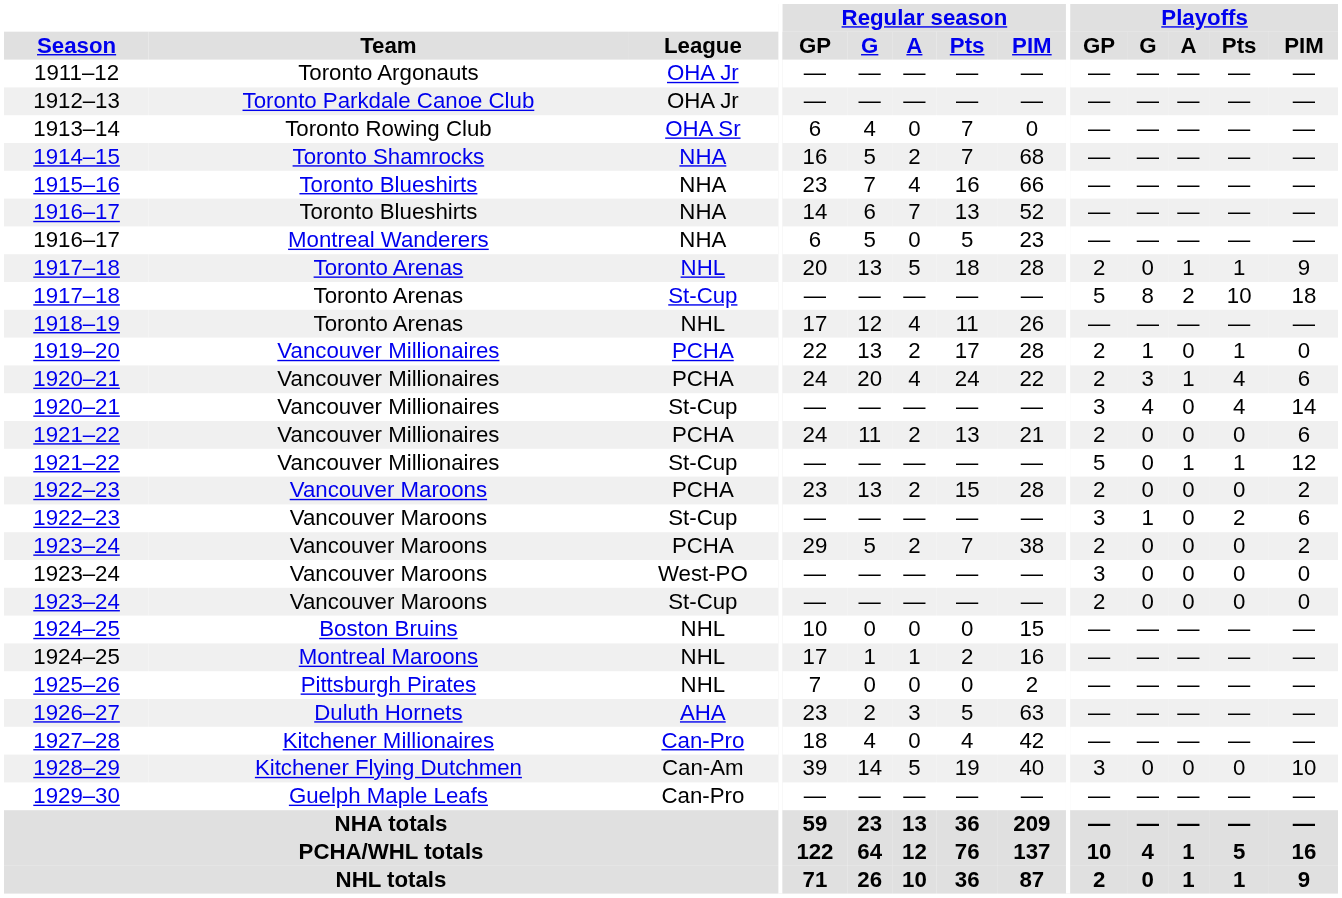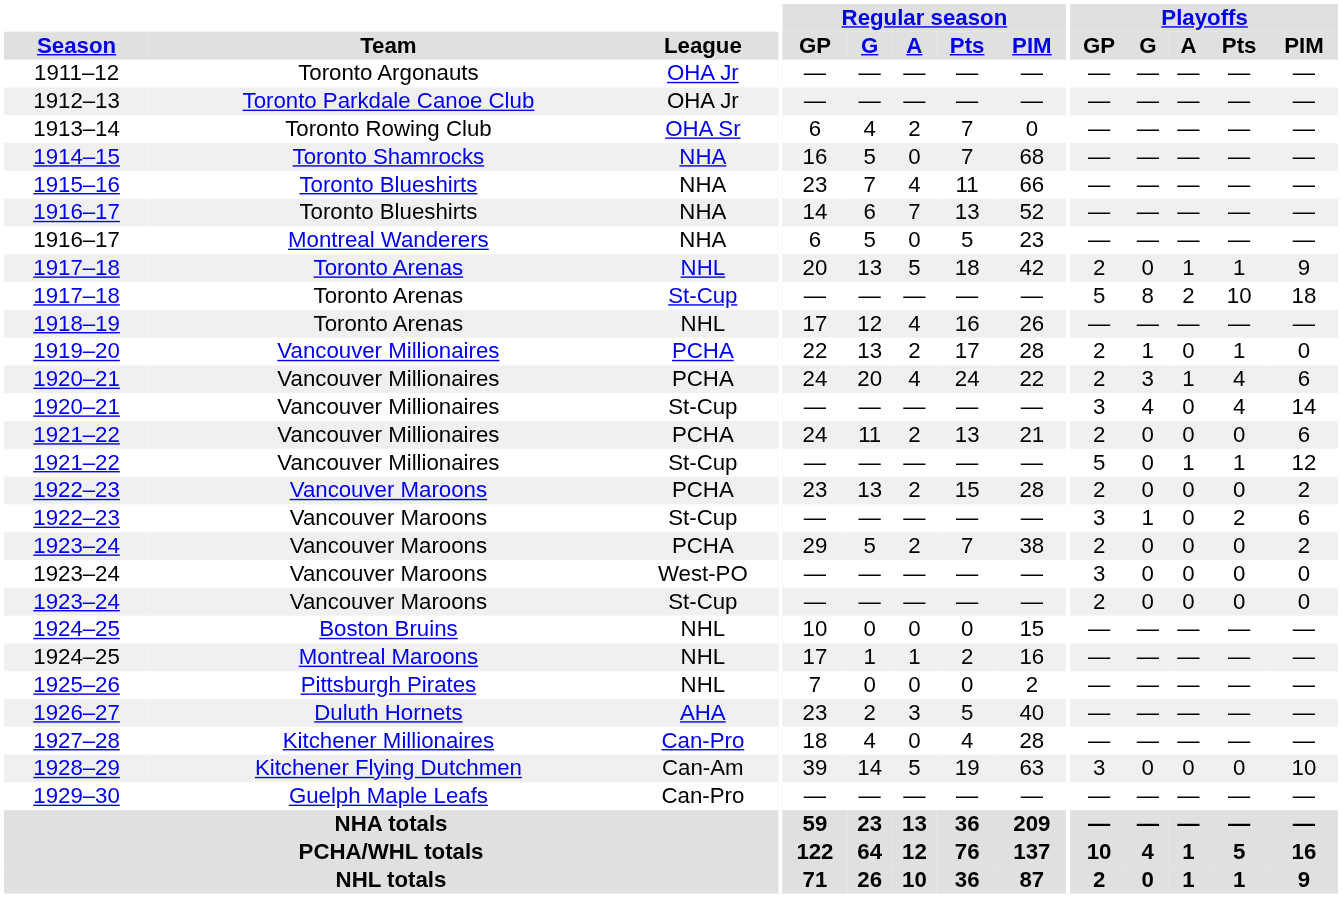 <table border="0" cellpadding="1" cellspacing="0" style="text-align:center; width:60em">
 <tr bgcolor="#e0e0e0">
 <th colspan="3" bgcolor="#ffffff"></th>
 <th rowspan="100" bgcolor="#ffffff"></th>
 <th colspan="5"><a href='#'>Regular season</a></th>
 <th rowspan="100" bgcolor="#ffffff"></th>
 <th colspan="5"><a href='#'>Playoffs</a></th>
 </tr>
 <tr bgcolor="#e0e0e0">
 <th><a href='#'>Season</a></th>
 <th>Team</th>
 <th>League</th>
 <th>GP</th>
 <th><a href='#'>G</a></th>
 <th><a href='#'>A</a></th>
 <th><a href='#'>Pts</a></th>
 <th><a href='#'>PIM</a></th>
 <th>GP</th>
 <th>G</th>
 <th>A</th>
 <th>Pts</th>
 <th>PIM</th>
 </tr>
 <tr>
 <td>1911–12</td>
 <td>Toronto Argonauts</td>
 <td><a href='#'>OHA Jr</a></td>
 <td>—</td>
 <td>—</td>
 <td>—</td>
 <td>—</td>
 <td>—</td>
 <td>—</td>
 <td>—</td>
 <td>—</td>
 <td>—</td>
 <td>—</td>
 </tr>
 <tr bgcolor="#f0f0f0">
 <td>1912–13</td>
 <td><a href='#'>Toronto Parkdale Canoe Club</a></td>
 <td>OHA Jr</td>
 <td>—</td>
 <td>—</td>
 <td>—</td>
 <td>—</td>
 <td>—</td>
 <td>—</td>
 <td>—</td>
 <td>—</td>
 <td>—</td>
 <td>—</td>
 </tr>
 <tr>
 <td>1913–14</td>
 <td>Toronto Rowing Club</td>
 <td><a href='#'>OHA Sr</a></td>
 <td>6</td>
 <td>4</td>
-<td>0</td>
+<td>2</td>
 <td>7</td>
 <td>0</td>
 <td>—</td>
 <td>—</td>
 <td>—</td>
 <td>—</td>
 <td>—</td>
 </tr>
 <tr bgcolor="#f0f0f0">
 <td><a href='#'>1914–15</a></td>
 <td><a href='#'>Toronto Shamrocks</a></td>
 <td><a href='#'>NHA</a></td>
 <td>16</td>
 <td>5</td>
-<td>2</td>
+<td>0</td>
 <td>7</td>
 <td>68</td>
 <td>—</td>
 <td>—</td>
 <td>—</td>
 <td>—</td>
 <td>—</td>
 </tr>
 <tr>
 <td><a href='#'>1915–16</a></td>
 <td><a href='#'>Toronto Blueshirts</a></td>
 <td>NHA</td>
 <td>23</td>
 <td>7</td>
 <td>4</td>
-<td>16</td>
+<td>11</td>
 <td>66</td>
 <td>—</td>
 <td>—</td>
 <td>—</td>
 <td>—</td>
 <td>—</td>
 </tr>
 <tr bgcolor="#f0f0f0">
 <td><a href='#'>1916–17</a></td>
 <td>Toronto Blueshirts</td>
 <td>NHA</td>
 <td>14</td>
 <td>6</td>
 <td>7</td>
 <td>13</td>
 <td>52</td>
 <td>—</td>
 <td>—</td>
 <td>—</td>
 <td>—</td>
 <td>—</td>
 </tr>
 <tr>
 <td>1916–17</td>
 <td><a href='#'>Montreal Wanderers</a></td>
 <td>NHA</td>
 <td>6</td>
 <td>5</td>
 <td>0</td>
 <td>5</td>
 <td>23</td>
 <td>—</td>
 <td>—</td>
 <td>—</td>
 <td>—</td>
 <td>—</td>
 </tr>
 <tr bgcolor="#f0f0f0">
 <td><a href='#'>1917–18</a></td>
 <td><a href='#'>Toronto Arenas</a></td>
 <td><a href='#'>NHL</a></td>
 <td>20</td>
 <td>13</td>
 <td>5</td>
 <td>18</td>
-<td>28</td>
+<td>42</td>
 <td>2</td>
 <td>0</td>
 <td>1</td>
 <td>1</td>
 <td>9</td>
 </tr>
 <tr>
 <td><a href='#'>1917–18</a></td>
 <td>Toronto Arenas</td>
 <td><a href='#'>St-Cup</a></td>
 <td>—</td>
 <td>—</td>
 <td>—</td>
 <td>—</td>
 <td>—</td>
 <td>5</td>
 <td>8</td>
 <td>2</td>
 <td>10</td>
 <td>18</td>
 </tr>
 <tr bgcolor="#f0f0f0">
 <td><a href='#'>1918–19</a></td>
 <td>Toronto Arenas</td>
 <td>NHL</td>
 <td>17</td>
 <td>12</td>
 <td>4</td>
-<td>11</td>
+<td>16</td>
 <td>26</td>
 <td>—</td>
 <td>—</td>
 <td>—</td>
 <td>—</td>
 <td>—</td>
 </tr>
 <tr>
 <td><a href='#'>1919–20</a></td>
 <td><a href='#'>Vancouver Millionaires</a></td>
 <td><a href='#'>PCHA</a></td>
 <td>22</td>
 <td>13</td>
 <td>2</td>
 <td>17</td>
 <td>28</td>
 <td>2</td>
 <td>1</td>
 <td>0</td>
 <td>1</td>
 <td>0</td>
 </tr>
 <tr bgcolor="#f0f0f0">
 <td><a href='#'>1920–21</a></td>
 <td>Vancouver Millionaires</td>
 <td>PCHA</td>
 <td>24</td>
 <td>20</td>
 <td>4</td>
 <td>24</td>
 <td>22</td>
 <td>2</td>
 <td>3</td>
 <td>1</td>
 <td>4</td>
 <td>6</td>
 </tr>
 <tr>
 <td><a href='#'>1920–21</a></td>
 <td>Vancouver Millionaires</td>
 <td>St-Cup</td>
 <td>—</td>
 <td>—</td>
 <td>—</td>
 <td>—</td>
 <td>—</td>
 <td>3</td>
 <td>4</td>
 <td>0</td>
 <td>4</td>
 <td>14</td>
 </tr>
 <tr bgcolor="#f0f0f0">
 <td><a href='#'>1921–22</a></td>
 <td>Vancouver Millionaires</td>
 <td>PCHA</td>
 <td>24</td>
 <td>11</td>
 <td>2</td>
 <td>13</td>
 <td>21</td>
 <td>2</td>
 <td>0</td>
 <td>0</td>
 <td>0</td>
 <td>6</td>
 </tr>
 <tr>
 <td><a href='#'>1921–22</a></td>
 <td>Vancouver Millionaires</td>
 <td>St-Cup</td>
 <td>—</td>
 <td>—</td>
 <td>—</td>
 <td>—</td>
 <td>—</td>
 <td>5</td>
 <td>0</td>
 <td>1</td>
 <td>1</td>
 <td>12</td>
 </tr>
 <tr bgcolor="#f0f0f0">
 <td><a href='#'>1922–23</a></td>
 <td><a href='#'>Vancouver Maroons</a></td>
 <td>PCHA</td>
 <td>23</td>
 <td>13</td>
 <td>2</td>
 <td>15</td>
 <td>28</td>
 <td>2</td>
 <td>0</td>
 <td>0</td>
 <td>0</td>
 <td>2</td>
 </tr>
 <tr>
 <td><a href='#'>1922–23</a></td>
 <td>Vancouver Maroons</td>
 <td>St-Cup</td>
 <td>—</td>
 <td>—</td>
 <td>—</td>
 <td>—</td>
 <td>—</td>
 <td>3</td>
 <td>1</td>
 <td>0</td>
 <td>2</td>
 <td>6</td>
 </tr>
 <tr bgcolor="#f0f0f0">
 <td><a href='#'>1923–24</a></td>
 <td>Vancouver Maroons</td>
 <td>PCHA</td>
 <td>29</td>
 <td>5</td>
 <td>2</td>
 <td>7</td>
 <td>38</td>
 <td>2</td>
 <td>0</td>
 <td>0</td>
 <td>0</td>
 <td>2</td>
 </tr>
 <tr>
 <td>1923–24</td>
 <td>Vancouver Maroons</td>
 <td>West-PO</td>
 <td>—</td>
 <td>—</td>
 <td>—</td>
 <td>—</td>
 <td>—</td>
 <td>3</td>
 <td>0</td>
 <td>0</td>
 <td>0</td>
 <td>0</td>
 </tr>
 <tr bgcolor="#f0f0f0">
 <td><a href='#'>1923–24</a></td>
 <td>Vancouver Maroons</td>
 <td>St-Cup</td>
 <td>—</td>
 <td>—</td>
 <td>—</td>
 <td>—</td>
 <td>—</td>
 <td>2</td>
 <td>0</td>
 <td>0</td>
 <td>0</td>
 <td>0</td>
 </tr>
 <tr>
 <td><a href='#'>1924–25</a></td>
 <td><a href='#'>Boston Bruins</a></td>
 <td>NHL</td>
 <td>10</td>
 <td>0</td>
 <td>0</td>
 <td>0</td>
 <td>15</td>
 <td>—</td>
 <td>—</td>
 <td>—</td>
 <td>—</td>
 <td>—</td>
 </tr>
 <tr bgcolor="#f0f0f0">
 <td>1924–25</td>
 <td><a href='#'>Montreal Maroons</a></td>
 <td>NHL</td>
 <td>17</td>
 <td>1</td>
 <td>1</td>
 <td>2</td>
 <td>16</td>
 <td>—</td>
 <td>—</td>
 <td>—</td>
 <td>—</td>
 <td>—</td>
 </tr>
 <tr>
 <td><a href='#'>1925–26</a></td>
 <td><a href='#'>Pittsburgh Pirates</a></td>
 <td>NHL</td>
 <td>7</td>
 <td>0</td>
 <td>0</td>
 <td>0</td>
 <td>2</td>
 <td>—</td>
 <td>—</td>
 <td>—</td>
 <td>—</td>
 <td>—</td>
 </tr>
 <tr bgcolor="#f0f0f0">
 <td><a href='#'>1926–27</a></td>
 <td><a href='#'>Duluth Hornets</a></td>
 <td><a href='#'>AHA</a></td>
 <td>23</td>
 <td>2</td>
 <td>3</td>
 <td>5</td>
-<td>63</td>
+<td>40</td>
 <td>—</td>
 <td>—</td>
 <td>—</td>
 <td>—</td>
 <td>—</td>
 </tr>
 <tr>
 <td><a href='#'>1927–28</a></td>
 <td><a href='#'>Kitchener Millionaires</a></td>
 <td><a href='#'>Can-Pro</a></td>
 <td>18</td>
 <td>4</td>
 <td>0</td>
 <td>4</td>
-<td>42</td>
+<td>28</td>
 <td>—</td>
 <td>—</td>
 <td>—</td>
 <td>—</td>
 <td>—</td>
 </tr>
 <tr bgcolor="#f0f0f0">
 <td><a href='#'>1928–29</a></td>
 <td><a href='#'>Kitchener Flying Dutchmen</a></td>
 <td>Can-Am</td>
 <td>39</td>
 <td>14</td>
 <td>5</td>
 <td>19</td>
-<td>40</td>
+<td>63</td>
 <td>3</td>
 <td>0</td>
 <td>0</td>
 <td>0</td>
 <td>10</td>
 </tr>
 <tr>
 <td><a href='#'>1929–30</a></td>
 <td><a href='#'>Guelph Maple Leafs</a></td>
 <td>Can-Pro</td>
 <td>—</td>
 <td>—</td>
 <td>—</td>
 <td>—</td>
 <td>—</td>
 <td>—</td>
 <td>—</td>
 <td>—</td>
 <td>—</td>
 <td>—</td>
 </tr>
 <tr bgcolor="#e0e0e0">
 <th colspan="3">NHA totals</th>
 <th>59</th>
 <th>23</th>
 <th>13</th>
 <th>36</th>
 <th>209</th>
 <th>—</th>
 <th>—</th>
 <th>—</th>
 <th>—</th>
 <th>—</th>
 </tr>
 <tr bgcolor="#e0e0e0">
 <th colspan="3">PCHA/WHL totals</th>
 <th>122</th>
 <th>64</th>
 <th>12</th>
 <th>76</th>
 <th>137</th>
 <th>10</th>
 <th>4</th>
 <th>1</th>
 <th>5</th>
 <th>16</th>
 </tr>
 <tr bgcolor="#e0e0e0">
 <th colspan="3">NHL totals</th>
 <th>71</th>
 <th>26</th>
 <th>10</th>
 <th>36</th>
 <th>87</th>
 <th>2</th>
 <th>0</th>
 <th>1</th>
 <th>1</th>
 <th>9</th>
 </tr>
 </table>
